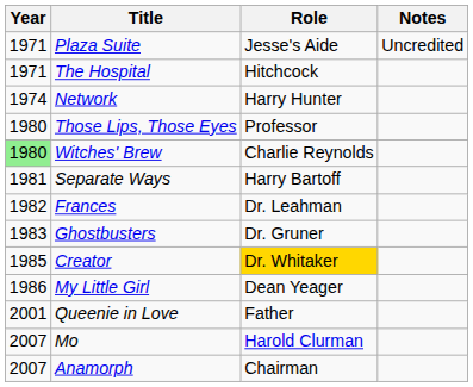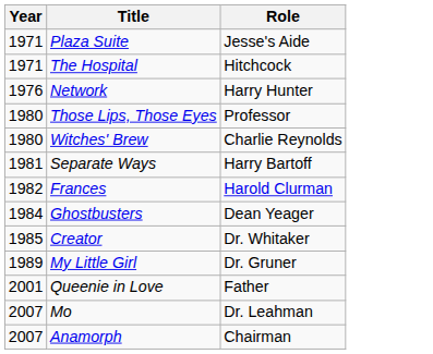 <table class="wikitable sortable">
 <tr>
 <th>Year</th>
 <th>Title</th>
 <th>Role</th>
-<th>Notes</th>
 </tr>
 <tr>
 <td>1971</td>
 <td><a href='#'><em>Plaza Suite</em></a></td>
 <td>Jesse's Aide</td>
-<td>Uncredited</td>
 </tr>
 <tr>
 <td>1971</td>
 <td><em><a href='#'>The Hospital</a></em></td>
 <td>Hitchcock</td>
-<td></td>
 </tr>
 <tr>
-<td>1974</td>
+<td>1976</td>
 <td><a href='#'><em>Network</em></a></td>
 <td>Harry Hunter</td>
-<td></td>
 </tr>
 <tr>
 <td>1980</td>
 <td><em><a href='#'>Those Lips, Those Eyes</a></em></td>
 <td>Professor</td>
-<td></td>
 </tr>
 <tr>
-<td style="background: lightgreen;">1980</td>
+<td>1980</td>
 <td><a href='#'><em>Witches' Brew</em></a></td>
 <td>Charlie Reynolds</td>
-<td></td>
 </tr>
 <tr>
 <td>1981</td>
 <td><em>Separate Ways</em></td>
 <td>Harry Bartoff</td>
-<td></td>
 </tr>
 <tr>
 <td>1982</td>
 <td><a href='#'><em>Frances</em></a></td>
-<td>Dr. Leahman</td>
-<td></td>
+<td><a href='#'>Harold Clurman</a></td>
 </tr>
 <tr>
-<td>1983</td>
+<td>1984</td>
 <td><em><a href='#'>Ghostbusters</a></em></td>
-<td>Dr. Gruner</td>
-<td></td>
+<td>Dean Yeager</td>
 </tr>
 <tr>
 <td>1985</td>
 <td><a href='#'><em>Creator</em></a></td>
-<td style="background: gold;">Dr. Whitaker</td>
-<td></td>
+<td>Dr. Whitaker</td>
 </tr>
 <tr>
-<td>1986</td>
+<td>1989</td>
 <td><em><a href='#'>My Little Girl</a></em></td>
-<td>Dean Yeager</td>
-<td></td>
+<td>Dr. Gruner</td>
 </tr>
 <tr>
 <td>2001</td>
 <td><em>Queenie in Love</em></td>
 <td>Father</td>
-<td></td>
 </tr>
 <tr>
 <td>2007</td>
 <td><em>Mo</em></td>
-<td><a href='#'>Harold Clurman</a></td>
-<td></td>
+<td>Dr. Leahman</td>
 </tr>
 <tr>
 <td>2007</td>
 <td><a href='#'><em>Anamorph</em></a></td>
 <td>Chairman</td>
-<td></td>
 </tr>
 </table>
